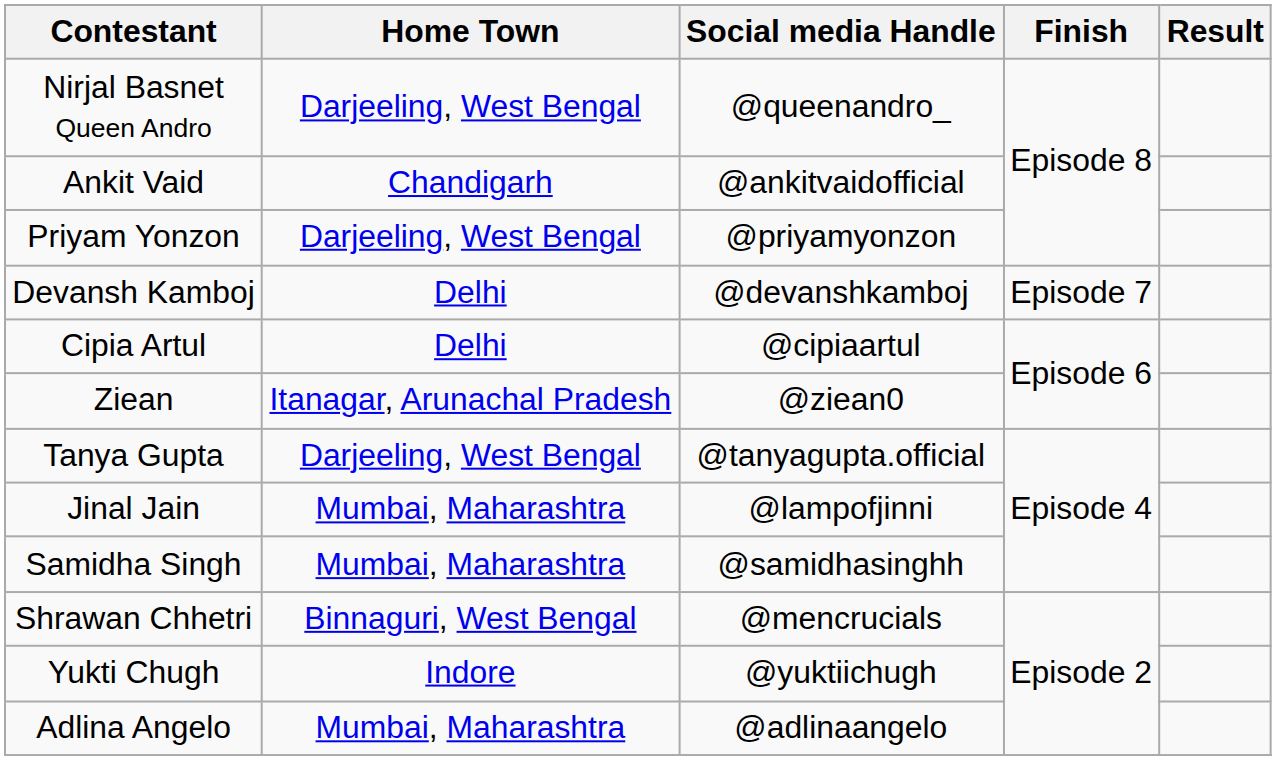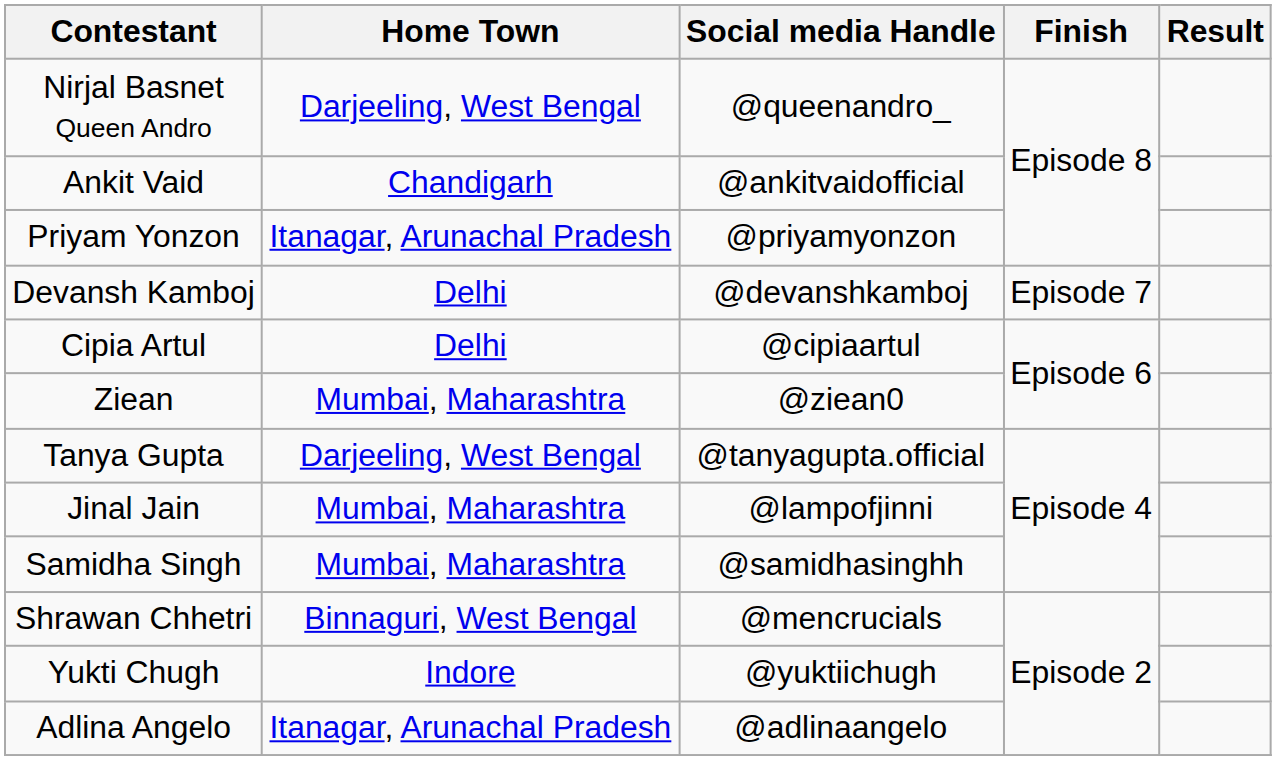 <table class="wikitable sortable" style=" text-align:center; line-height:20px; width:auto;">
 <tr>
 <th scope="col">Contestant</th>
 <th scope="col">Home Town</th>
 <th scope="col">Social media Handle</th>
 <th scope="col">Finish</th>
 <th scope="col">Result</th>
 </tr>
 <tr>
 <td>Nirjal Basnet<br><small>Queen Andro</small></td>
 <td><a href='#'>Darjeeling</a>, <a href='#'>West Bengal</a></td>
 <td>@queenandro_</td>
 <td rowspan="3">Episode 8</td>
 <td></td>
 </tr>
 <tr>
 <td>Ankit Vaid</td>
 <td><a href='#'>Chandigarh</a></td>
 <td>@ankitvaidofficial</td>
 <td></td>
 </tr>
 <tr>
 <td>Priyam Yonzon</td>
-<td><a href='#'>Darjeeling</a>, <a href='#'>West Bengal</a></td>
+<td><a href='#'>Itanagar</a>, <a href='#'>Arunachal Pradesh</a></td>
 <td>@priyamyonzon</td>
 <td></td>
 </tr>
 <tr>
 <td>Devansh Kamboj</td>
 <td><a href='#'>Delhi</a></td>
 <td>@devanshkamboj</td>
 <td>Episode 7</td>
 <td></td>
 </tr>
 <tr>
 <td>Cipia Artul</td>
 <td><a href='#'>Delhi</a></td>
 <td>@cipiaartul</td>
 <td rowspan="2">Episode 6</td>
 <td></td>
 </tr>
 <tr>
 <td>Ziean</td>
-<td><a href='#'>Itanagar</a>, <a href='#'>Arunachal Pradesh</a></td>
+<td><a href='#'>Mumbai</a>, <a href='#'>Maharashtra</a></td>
 <td>@ziean0</td>
 <td></td>
 </tr>
 <tr>
 <td>Tanya Gupta</td>
 <td><a href='#'>Darjeeling</a>, <a href='#'>West Bengal</a></td>
 <td>@tanyagupta.official</td>
 <td rowspan="3">Episode 4</td>
 <td></td>
 </tr>
 <tr>
 <td>Jinal Jain</td>
 <td><a href='#'>Mumbai</a>, <a href='#'>Maharashtra</a></td>
 <td>@lampofjinni</td>
 <td></td>
 </tr>
 <tr>
 <td>Samidha Singh</td>
 <td><a href='#'>Mumbai</a>, <a href='#'>Maharashtra</a></td>
 <td>@samidhasinghh</td>
 <td></td>
 </tr>
 <tr>
 <td>Shrawan Chhetri</td>
 <td><a href='#'>Binnaguri</a>, <a href='#'>West Bengal</a></td>
 <td>@mencrucials</td>
 <td rowspan="3">Episode 2</td>
 <td></td>
 </tr>
 <tr>
 <td>Yukti Chugh</td>
 <td><a href='#'>Indore</a></td>
 <td>@yuktiichugh</td>
 <td></td>
 </tr>
 <tr>
 <td>Adlina Angelo</td>
-<td><a href='#'>Mumbai</a>, <a href='#'>Maharashtra</a></td>
+<td><a href='#'>Itanagar</a>, <a href='#'>Arunachal Pradesh</a></td>
 <td>@adlinaangelo</td>
 <td></td>
 </tr>
 <tr>
 </tr>
 </table>
